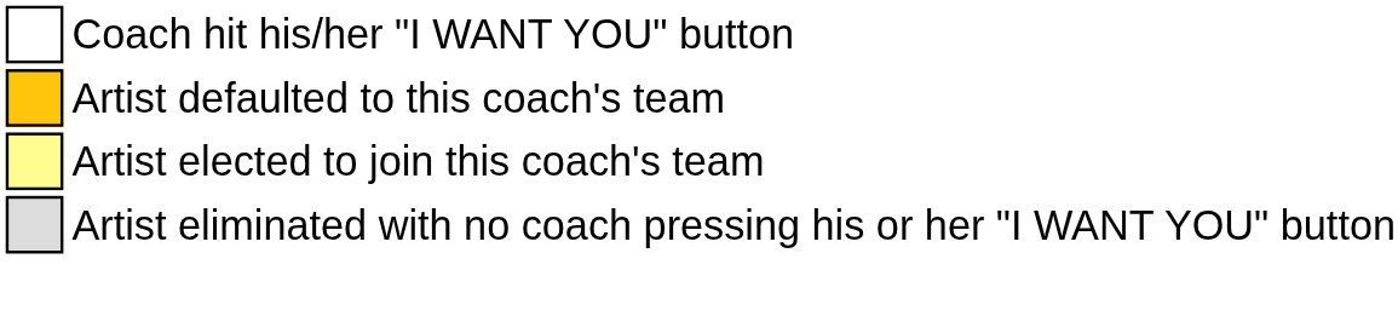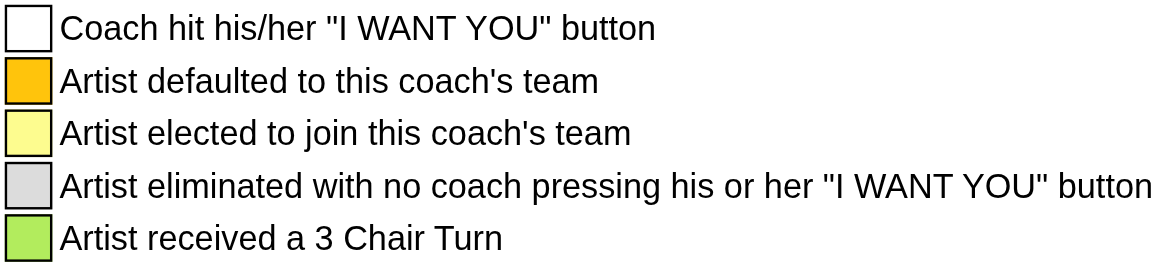 <table class="toccolours" style="font-size: 90%; white-space: nowrap;">
 <tr>
 <td style="background-color:white; border: 1px solid black;"> <strong></strong> </td>
 <td>Coach hit his/her "I WANT YOU" button</td>
 </tr>
 <tr>
 <td style="background-color:#FFC40C; border: 1px solid black">    </td>
 <td>Artist defaulted to this coach's team</td>
 </tr>
 <tr>
 <td style="background-color:#fdfc8f; border: 1px solid black;">    </td>
 <td style="padding-right: 8px">Artist elected to join this coach's team</td>
 </tr>
 <tr>
 <td style="background-color:#DCDCDC; border: 1px solid black">    </td>
 <td>Artist eliminated with no coach pressing his or her "I WANT YOU" button</td>
 </tr>
 <tr>
+<td style="background-color:#B2EC5D; border: 1px solid black">    </td>
+<td>Artist received a 3 Chair Turn</td>
+</tr>
+<tr>
 </tr>
 </table>
